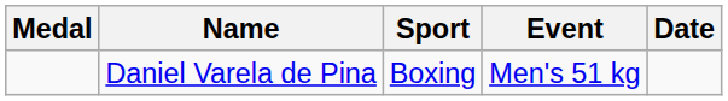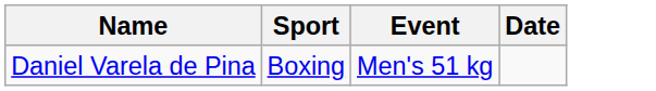 <table class="wikitable sortable" style="font-size: 95%;">
 <tr>
-<th>Medal</th>
 <th>Name</th>
 <th>Sport</th>
 <th>Event</th>
 <th>Date</th>
 </tr>
 <tr>
-<td></td>
 <td><a href='#'>Daniel Varela de Pina</a></td>
 <td><a href='#'>Boxing</a></td>
 <td><a href='#'>Men's 51 kg</a></td>
 <td></td>
 </tr>
 </table>
